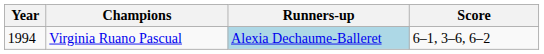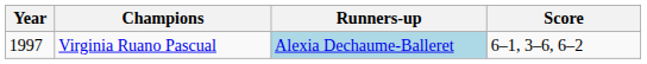 <table class="wikitable">
 <tr>
 <th style="width:40px">Year</th>
 <th style="width:200px">Champions</th>
 <th style="width:200px">Runners-up</th>
 <th style="width:140px" class="unsortable">Score</th>
 </tr>
 <tr>
-<td>1994</td>
+<td>1997</td>
 <td> <a href='#'>Virginia Ruano Pascual</a></td>
 <td style="background: lightblue;"> <a href='#'>Alexia Dechaume-Balleret</a></td>
 <td>6–1, 3–6, 6–2</td>
 </tr>
 </table>
